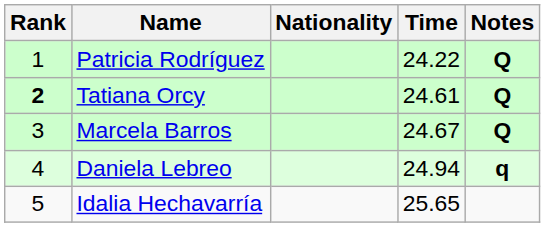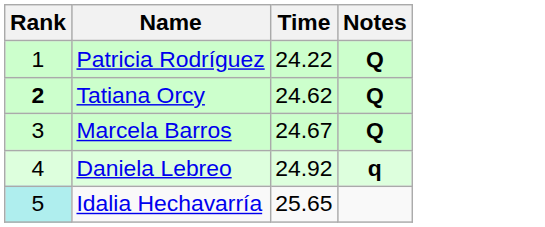 <table class="wikitable sortable" style="text-align:center">
 <tr>
 <th>Rank</th>
 <th>Name</th>
-<th>Nationality</th>
 <th>Time</th>
 <th>Notes</th>
 </tr>
 <tr bgcolor=ccffcc>
 <td align=center>1</td>
 <td align=left><a href='#'>Patricia Rodríguez</a></td>
-<td align=left></td>
 <td>24.22</td>
 <td><strong>Q</strong></td>
 </tr>
 <tr bgcolor=ccffcc>
 <td align=center><strong>2</strong></td>
 <td align=left><a href='#'>Tatiana Orcy</a></td>
-<td align=left></td>
-<td>24.61</td>
+<td>24.62</td>
 <td><strong>Q</strong></td>
 </tr>
 <tr bgcolor=ccffcc>
 <td align=center>3</td>
 <td align=left><a href='#'>Marcela Barros</a></td>
-<td align=left></td>
 <td>24.67</td>
 <td><strong>Q</strong></td>
 </tr>
 <tr bgcolor=ddffdd>
 <td align=center>4</td>
 <td align=left><a href='#'>Daniela Lebreo</a></td>
-<td align=left></td>
-<td>24.94</td>
+<td>24.92</td>
 <td><strong>q</strong></td>
 </tr>
 <tr>
-<td align=center>5</td>
+<td align=center style="background: paleturquoise;">5</td>
 <td align=left><a href='#'>Idalia Hechavarría</a></td>
-<td align=left></td>
 <td>25.65</td>
 <td></td>
 </tr>
 </table>
